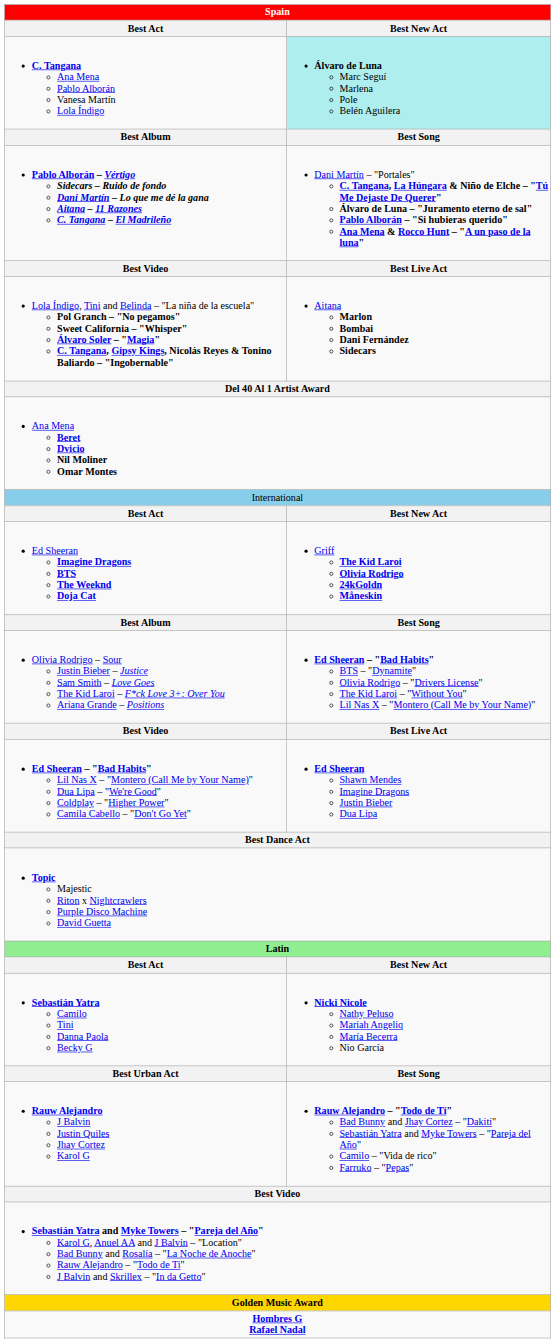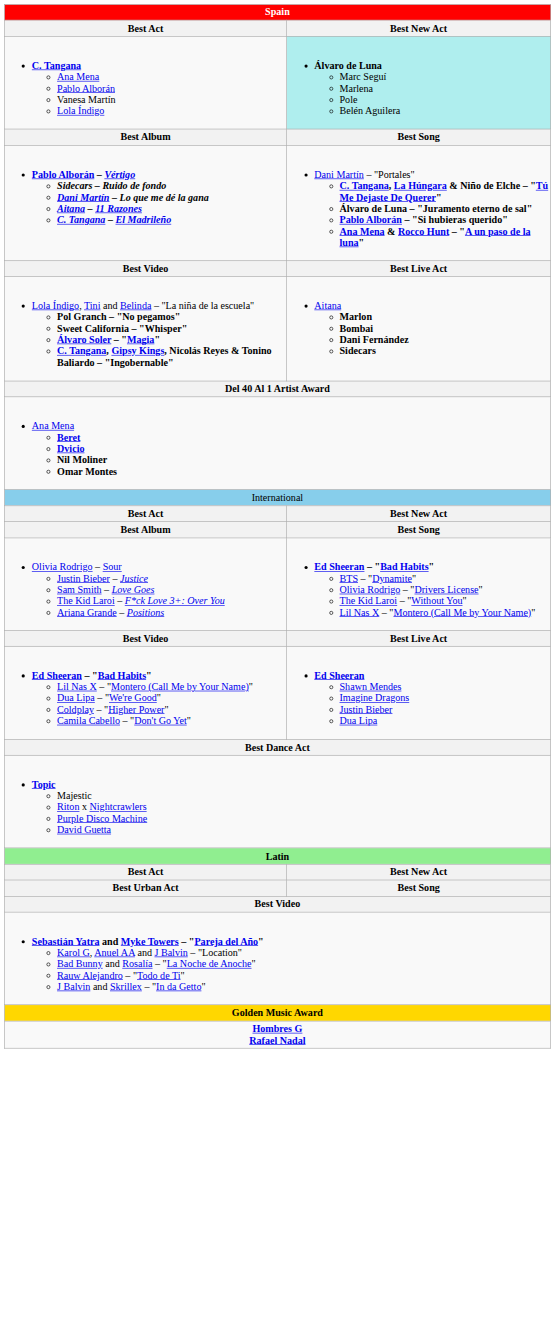 <table class=wikitable style="width=100%">
 <tr>
 <td colspan="2" align=center style="background: red; color: white"><strong>Spain</strong></td>
 </tr>
 <tr>
 <th style="width=50%">Best Act</th>
 <th style="width=50%">Best New Act</th>
 </tr>
 <tr>
 <td valign="top"><br><ul><li><strong><a href='#'>C. Tangana</a></strong><ul><li><a href='#'>Ana Mena</a></li><li><a href='#'>Pablo Alborán</a></li><li>Vanesa Martín</li><li><a href='#'>Lola Índigo</a></li></ul></li></ul></td>
 <td valign="top" style="background: paleturquoise;"><br><ul><li><strong>Álvaro de Luna</strong><ul><li>Marc Seguí</li><li>Marlena</li><li>Pole</li><li>Belén Aguilera</li></ul></li></ul></td>
 </tr>
 <tr>
 <th style="width=50%">Best Album</th>
 <th style="width=50%">Best Song</th>
 </tr>
 <tr>
 <td valign="top"><br><ul><li><strong><a href='#'>Pablo Alborán</a> – <em><a href='#'>Vértigo</a><strong><em><ul><li>Sidecars – </em>Ruido de fondo<em></li><li><a href='#'>Dani Martín</a> – </em>Lo que me dé la gana<em></li><li><a href='#'>Aitana</a> – </em><a href='#'>11 Razones</a><em></li><li><a href='#'>C. Tangana</a> – </em><a href='#'>El Madrileño</a><em></li></ul></li></ul></td>
 <td valign="top"><br><ul><li></strong><a href='#'>Dani Martín</a> – "Portales"<strong><ul><li><a href='#'>C. Tangana</a>, <a href='#'>La Húngara</a> & Niño de Elche – "<a href='#'>Tú Me Dejaste De Querer</a>"</li><li>Álvaro de Luna – "Juramento eterno de sal"</li><li><a href='#'>Pablo Alborán</a> – "Si hubieras querido"</li><li><a href='#'>Ana Mena</a> & <a href='#'>Rocco Hunt</a> – "<a href='#'>A un paso de la luna</a>"</li></ul></li></ul></td>
 </tr>
 <tr>
 <th style="width=50%">Best Video</th>
 <th style="width=50%">Best Live Act</th>
 </tr>
 <tr>
 <td valign="top"><br><ul><li></strong><a href='#'>Lola Índigo</a>, <a href='#'>Tini</a> and <a href='#'>Belinda</a> – "La niña de la escuela"<strong><ul><li>Pol Granch – "No pegamos"</li><li>Sweet California – "Whisper"</li><li><a href='#'>Álvaro Soler</a> – "<a href='#'>Magia</a>"</li><li><a href='#'>C. Tangana</a>, <a href='#'>Gipsy Kings</a>, Nicolás Reyes & Tonino Baliardo – "Ingobernable"</li></ul></li></ul></td>
 <td valign="top"><br><ul><li></strong><a href='#'>Aitana</a><strong><ul><li>Marlon</li><li>Bombai</li><li>Dani Fernández</li><li>Sidecars</li></ul></li></ul></td>
 </tr>
 <tr>
 <th colspan="2">Del 40 Al 1 Artist Award</th>
 </tr>
 <tr>
 <td colspan="2" valign="top"><br><ul><li></strong><a href='#'>Ana Mena</a><strong><ul><li><a href='#'>Beret</a></li><li><a href='#'>Dvicio</a></li><li>Nil Moliner</li><li>Omar Montes</li></ul></li></ul></td>
 </tr>
 <tr>
 <td colspan="2" align="center" bgcolor=skyblue></strong>International<strong></td>
 </tr>
 <tr>
 <th style="width=50%">Best Act</th>
 <th style="width=50%">Best New Act</th>
 </tr>
 <tr>
-<td valign="top"><br><ul><li></strong><a href='#'>Ed Sheeran</a><strong><ul><li><a href='#'>Imagine Dragons</a></li><li><a href='#'>BTS</a></li><li><a href='#'>The Weeknd</a></li><li><a href='#'>Doja Cat</a></li></ul></li></ul></td>
-<td valign="top"><br><ul><li></strong><a href='#'>Griff</a><strong><ul><li><a href='#'>The Kid Laroi</a></li><li><a href='#'>Olivia Rodrigo</a></li><li><a href='#'>24kGoldn</a></li><li><a href='#'>Måneskin</a></li></ul></li></ul></td>
-</tr>
-<tr>
 <th style="width=50%">Best Album</th>
 <th style="width=50%">Best Song</th>
 </tr>
 <tr>
 <td valign="top"><br><ul><li></strong><a href='#'>Olivia Rodrigo</a> – </em><a href='#'>Sour</a></em></strong><ul><li><a href='#'>Justin Bieber</a> – <em><a href='#'>Justice</a></em></li><li><a href='#'>Sam Smith</a> – <em><a href='#'>Love Goes</a></em></li><li><a href='#'>The Kid Laroi</a> – <em><a href='#'>F*ck Love 3+: Over You</a></em></li><li><a href='#'>Ariana Grande</a> – <em><a href='#'>Positions</a></em></li></ul></li></ul></td>
 <td valign="top"><br><ul><li><strong><a href='#'>Ed Sheeran</a> – "<a href='#'>Bad Habits</a>"</strong><ul><li><a href='#'>BTS</a> – "<a href='#'>Dynamite</a>"</li><li><a href='#'>Olivia Rodrigo</a> – "<a href='#'>Drivers License</a>"</li><li><a href='#'>The Kid Laroi</a> – "<a href='#'>Without You</a>"</li><li><a href='#'>Lil Nas X</a> – "<a href='#'>Montero (Call Me by Your Name)</a>"</li></ul></li></ul></td>
 </tr>
 <tr>
 <th style="width=50%">Best Video</th>
 <th style="width=50%">Best Live Act</th>
 </tr>
 <tr>
 <td valign="top"><br><ul><li><strong><a href='#'>Ed Sheeran</a> – "<a href='#'>Bad Habits</a>"</strong><ul><li><a href='#'>Lil Nas X</a> – "<a href='#'>Montero (Call Me by Your Name)</a>"</li><li><a href='#'>Dua Lipa</a> – "<a href='#'>We're Good</a>"</li><li><a href='#'>Coldplay</a> – "<a href='#'>Higher Power</a>"</li><li><a href='#'>Camila Cabello</a> – "<a href='#'>Don't Go Yet</a>"</li></ul></li></ul></td>
 <td valign="top"><br><ul><li><strong><a href='#'>Ed Sheeran</a></strong><ul><li><a href='#'>Shawn Mendes</a></li><li><a href='#'>Imagine Dragons</a></li><li><a href='#'>Justin Bieber</a></li><li><a href='#'>Dua Lipa</a></li></ul></li></ul></td>
 </tr>
 <tr>
 <th colspan="2">Best Dance Act</th>
 </tr>
 <tr>
 <td colspan="2" valign="top"><br><ul><li><strong><a href='#'>Topic</a></strong><ul><li>Majestic</li><li><a href='#'>Riton</a> x <a href='#'>Nightcrawlers</a></li><li><a href='#'>Purple Disco Machine</a></li><li><a href='#'>David Guetta</a></li></ul></li></ul></td>
 </tr>
 <tr>
 <td colspan="2" align="center" bgcolor=lightgreen><strong>Latin</strong></td>
 </tr>
 <tr>
 <th style="width=50%">Best Act</th>
 <th style="width=50%">Best New Act</th>
 </tr>
 <tr>
-<td valign="top"><br><ul><li><strong><a href='#'>Sebastián Yatra</a></strong><ul><li><a href='#'>Camilo</a></li><li><a href='#'>Tini</a></li><li><a href='#'>Danna Paola</a></li><li><a href='#'>Becky G</a></li></ul></li></ul></td>
-<td valign="top"><br><ul><li><strong><a href='#'>Nicki Nicole</a></strong><ul><li><a href='#'>Nathy Peluso</a></li><li><a href='#'>Mariah Angeliq</a></li><li><a href='#'>María Becerra</a></li><li>Nio García</li></ul></li></ul></td>
-</tr>
-<tr>
 <th style="width=50%">Best Urban Act</th>
 <th style="width=50%">Best Song</th>
-</tr>
-<tr>
-<td valign="top"><br><ul><li><strong><a href='#'>Rauw Alejandro</a></strong><ul><li><a href='#'>J Balvin</a></li><li><a href='#'>Justin Quiles</a></li><li><a href='#'>Jhay Cortez</a></li><li><a href='#'>Karol G</a></li></ul></li></ul></td>
-<td valign="top"><br><ul><li><strong><a href='#'>Rauw Alejandro</a> – "<a href='#'>Todo de Ti</a>"</strong><ul><li><a href='#'>Bad Bunny</a> and <a href='#'>Jhay Cortez</a> – "<a href='#'>Dakiti</a>"</li><li><a href='#'>Sebastián Yatra</a> and <a href='#'>Myke Towers</a> – "<a href='#'>Pareja del Año</a>"</li><li><a href='#'>Camilo</a> – "Vida de rico"</li><li><a href='#'>Farruko</a> – "<a href='#'>Pepas</a>"</li></ul></li></ul></td>
 </tr>
 <tr>
 <th style="width=50%" colspan="2">Best Video</th>
 </tr>
 <tr>
 <td valign="top" colspan=2><br><ul><li><strong><a href='#'>Sebastián Yatra</a> and <a href='#'>Myke Towers</a> – "<a href='#'>Pareja del Año</a>"</strong><ul><li><a href='#'>Karol G</a>, <a href='#'>Anuel AA</a> and <a href='#'>J Balvin</a> – "Location"</li><li><a href='#'>Bad Bunny</a> and <a href='#'>Rosalía</a> – "<a href='#'>La Noche de Anoche</a>"</li><li><a href='#'>Rauw Alejandro</a> – "<a href='#'>Todo de Ti</a>"</li><li><a href='#'>J Balvin</a> and <a href='#'>Skrillex</a> – "<a href='#'>In da Getto</a>"</li></ul></li></ul></td>
 </tr>
 <tr>
 <td colspan="2" align="center" bgcolor=gold><strong>Golden Music Award</strong></td>
 </tr>
 <tr>
 <td colspan="2" style="text-align: center;"><strong><a href='#'>Hombres G</a><br><a href='#'>Rafael Nadal</a></strong></td>
 </tr>
 </table>
